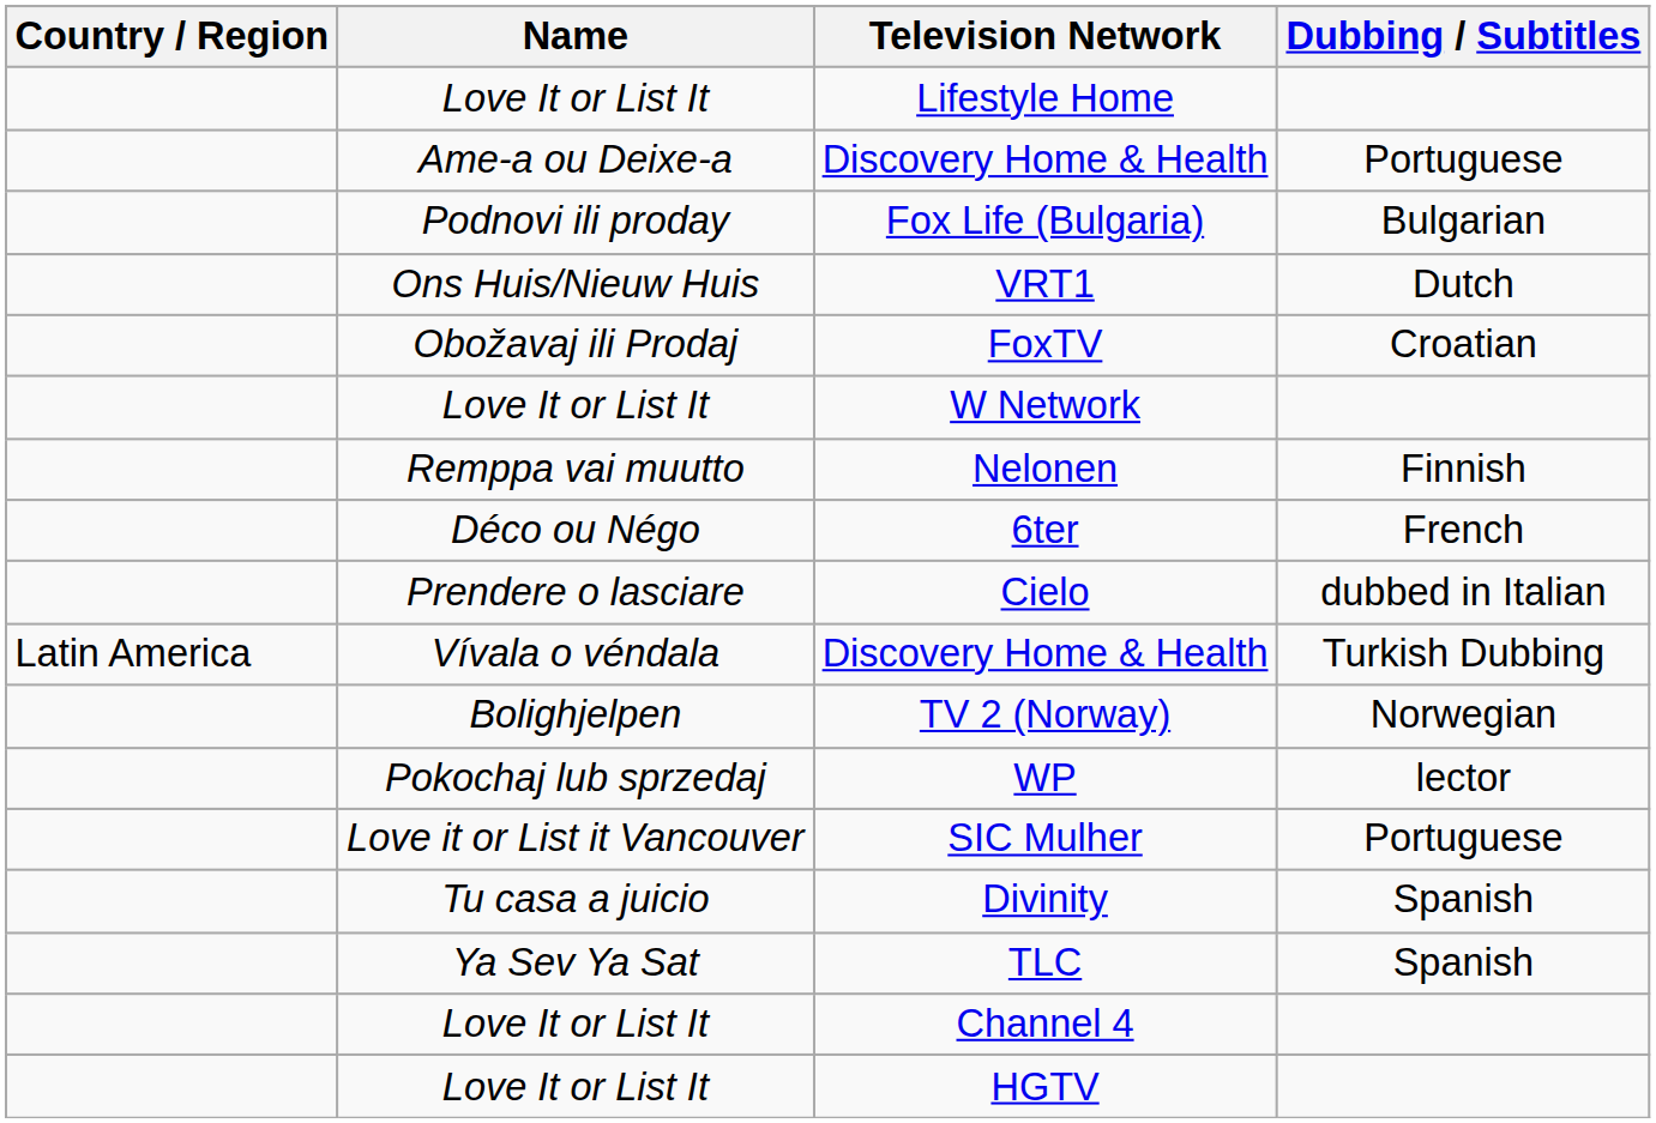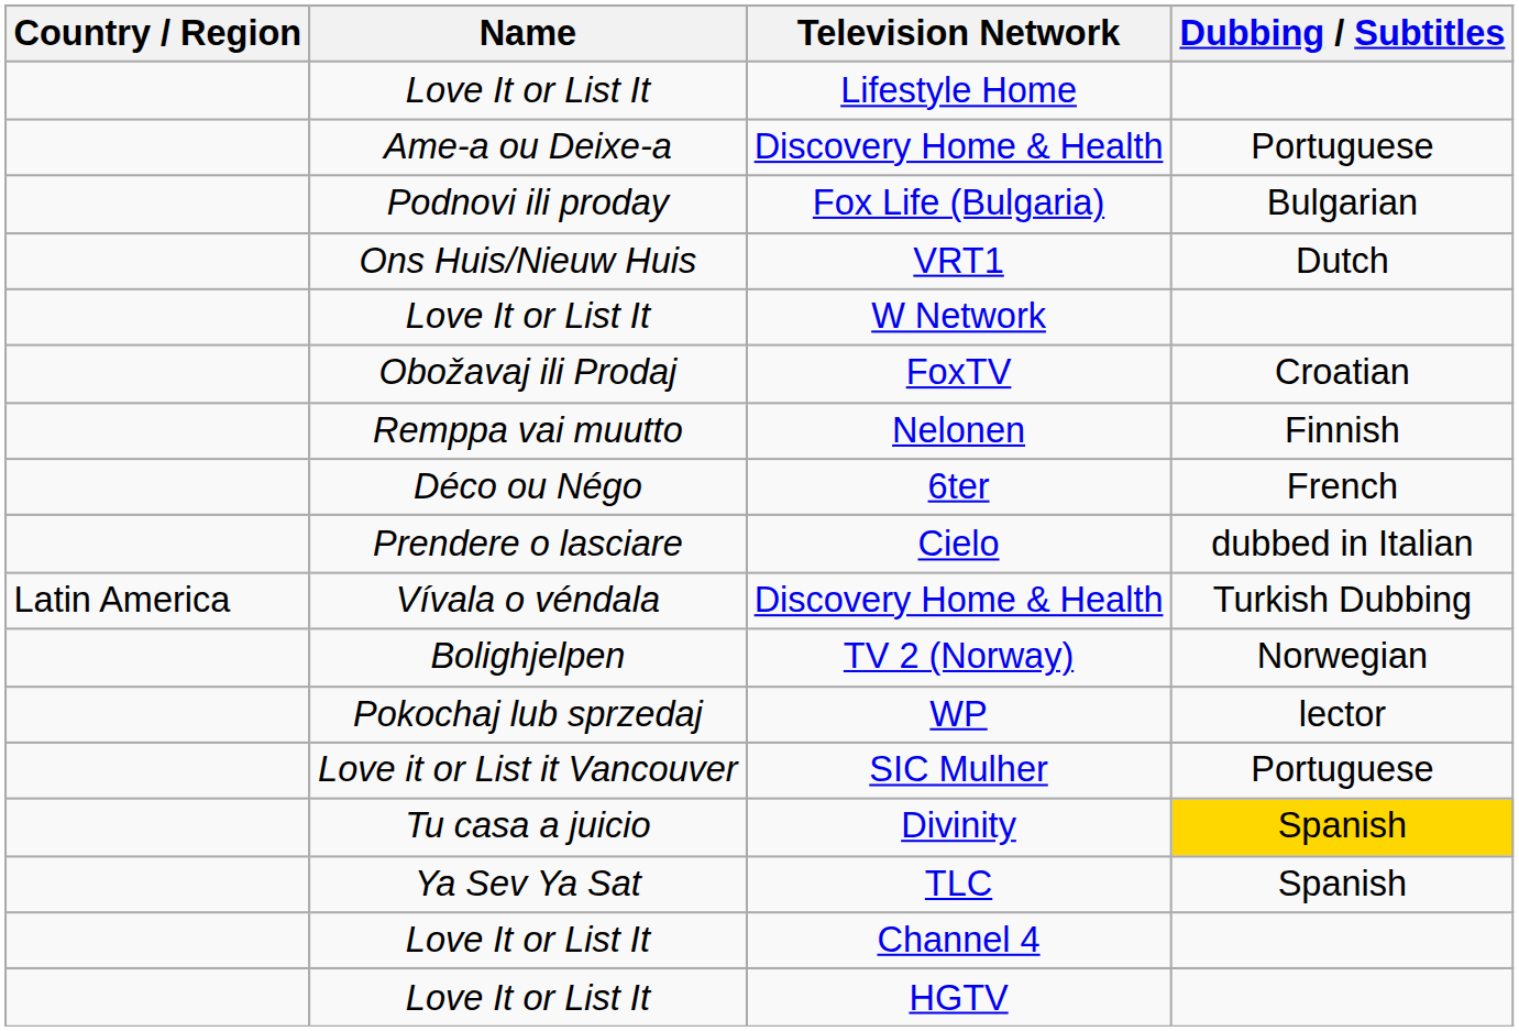 <table class="wikitable" style="text-align:center;">
 <tr>
 </tr>
 <tr>
 <th>Country / Region</th>
 <th>Name</th>
 <th>Television Network</th>
 <th><a href='#'>Dubbing</a> / <a href='#'>Subtitles</a></th>
 </tr>
 <tr>
 <td align="left"></td>
 <td><em>Love It or List It</em></td>
 <td><a href='#'>Lifestyle Home</a></td>
 <td></td>
 </tr>
 <tr>
 <td align="left"></td>
 <td><em>Ame-a ou Deixe-a</em></td>
 <td><a href='#'>Discovery Home & Health</a></td>
 <td>Portuguese</td>
 </tr>
 <tr>
 <td align="left"></td>
 <td><em>Podnovi ili proday</em></td>
 <td><a href='#'>Fox Life (Bulgaria)</a></td>
 <td>Bulgarian</td>
 </tr>
 <tr>
 <td align="left"></td>
 <td><em>Ons Huis/Nieuw Huis</em></td>
 <td><a href='#'>VRT1</a></td>
 <td>Dutch</td>
 </tr>
 <tr>
 <td align="left"></td>
+<td><em>Love It or List It</em></td>
+<td><a href='#'>W Network</a></td>
+<td></td>
+</tr>
+<tr>
+<td align="left"></td>
 <td><em>Obožavaj ili Prodaj</em></td>
 <td><a href='#'>FoxTV</a></td>
 <td>Croatian</td>
-</tr>
-<tr>
-<td align="left"></td>
-<td><em>Love It or List It</em></td>
-<td><a href='#'>W Network</a></td>
-<td></td>
 </tr>
 <tr>
 <td align="left"></td>
 <td><em>Remppa vai muutto</em></td>
 <td><a href='#'>Nelonen</a></td>
 <td>Finnish</td>
 </tr>
 <tr>
 <td align="left"></td>
 <td><em>Déco ou Négo</em></td>
 <td><a href='#'>6ter</a></td>
 <td>French</td>
 </tr>
 <tr>
 <td align="left"></td>
 <td><em>Prendere o lasciare</em></td>
 <td><a href='#'>Cielo</a></td>
 <td>dubbed in Italian</td>
 </tr>
 <tr>
 <td align="left">Latin America</td>
 <td><em>Vívala o véndala</em></td>
 <td><a href='#'>Discovery Home & Health</a></td>
 <td>Turkish Dubbing</td>
 </tr>
 <tr>
 <td align="left"></td>
 <td><em>Bolighjelpen</em></td>
 <td><a href='#'>TV 2 (Norway)</a></td>
 <td>Norwegian</td>
 </tr>
 <tr>
 <td align="left"></td>
 <td><em>Pokochaj lub sprzedaj</em></td>
 <td><a href='#'>WP</a></td>
 <td>lector</td>
 </tr>
 <tr>
 <td align="left"></td>
 <td><em>Love it or List it Vancouver</em></td>
 <td><a href='#'>SIC Mulher</a></td>
 <td>Portuguese</td>
 </tr>
 <tr>
 <td align="left"></td>
 <td><em>Tu casa a juicio</em></td>
 <td><a href='#'>Divinity</a></td>
-<td>Spanish</td>
+<td style="background: gold;">Spanish</td>
 </tr>
 <tr>
 <td align="left"></td>
 <td><em>Ya Sev Ya Sat</em></td>
 <td><a href='#'>TLC</a></td>
 <td>Spanish</td>
 </tr>
 <tr>
 <td align="left"></td>
 <td><em>Love It or List It</em></td>
 <td><a href='#'>Channel 4</a></td>
 <td></td>
 </tr>
 <tr>
 <td align="left"></td>
 <td><em>Love It or List It</em></td>
 <td><a href='#'>HGTV</a></td>
 <td></td>
 </tr>
 </table>
